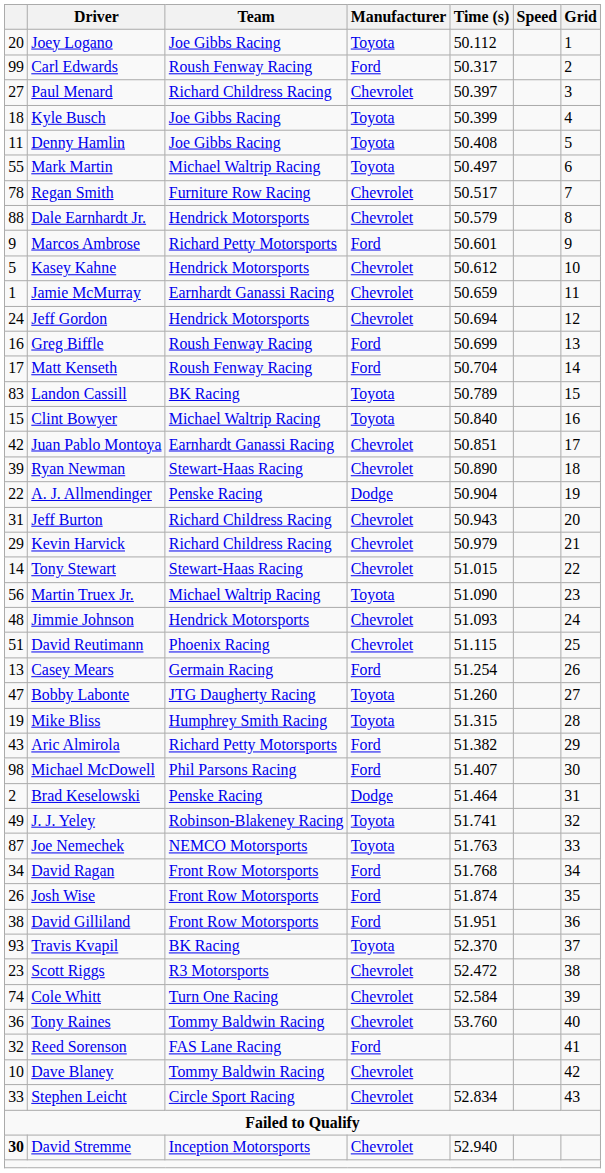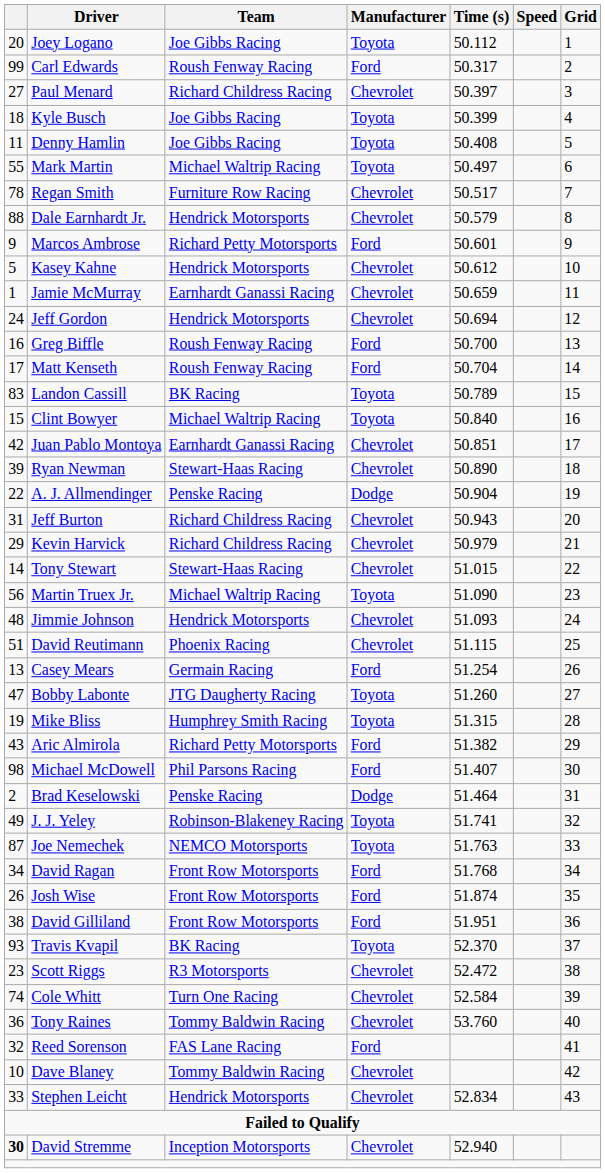 <table class="wikitable">
 <tr>
 <th></th>
 <th>Driver</th>
 <th>Team</th>
 <th>Manufacturer</th>
 <th>Time (s)</th>
 <th>Speed</th>
 <th>Grid</th>
 </tr>
 <tr>
 <td>20</td>
 <td><a href='#'>Joey Logano</a></td>
 <td><a href='#'>Joe Gibbs Racing</a></td>
 <td><a href='#'>Toyota</a></td>
 <td>50.112</td>
 <td></td>
 <td>1</td>
 </tr>
 <tr>
 <td>99</td>
 <td><a href='#'>Carl Edwards</a></td>
 <td><a href='#'>Roush Fenway Racing</a></td>
 <td><a href='#'>Ford</a></td>
 <td>50.317</td>
 <td></td>
 <td>2</td>
 </tr>
 <tr>
 <td>27</td>
 <td><a href='#'>Paul Menard</a></td>
 <td><a href='#'>Richard Childress Racing</a></td>
 <td><a href='#'>Chevrolet</a></td>
 <td>50.397</td>
 <td></td>
 <td>3</td>
 </tr>
 <tr>
 <td>18</td>
 <td><a href='#'>Kyle Busch</a></td>
 <td><a href='#'>Joe Gibbs Racing</a></td>
 <td><a href='#'>Toyota</a></td>
 <td>50.399</td>
 <td></td>
 <td>4</td>
 </tr>
 <tr>
 <td>11</td>
 <td><a href='#'>Denny Hamlin</a></td>
 <td><a href='#'>Joe Gibbs Racing</a></td>
 <td><a href='#'>Toyota</a></td>
 <td>50.408</td>
 <td></td>
 <td>5</td>
 </tr>
 <tr>
 <td>55</td>
 <td><a href='#'>Mark Martin</a></td>
 <td><a href='#'>Michael Waltrip Racing</a></td>
 <td><a href='#'>Toyota</a></td>
 <td>50.497</td>
 <td></td>
 <td>6</td>
 </tr>
 <tr>
 <td>78</td>
 <td><a href='#'>Regan Smith</a></td>
 <td><a href='#'>Furniture Row Racing</a></td>
 <td><a href='#'>Chevrolet</a></td>
 <td>50.517</td>
 <td></td>
 <td>7</td>
 </tr>
 <tr>
 <td>88</td>
 <td><a href='#'>Dale Earnhardt Jr.</a></td>
 <td><a href='#'>Hendrick Motorsports</a></td>
 <td><a href='#'>Chevrolet</a></td>
 <td>50.579</td>
 <td></td>
 <td>8</td>
 </tr>
 <tr>
 <td>9</td>
 <td><a href='#'>Marcos Ambrose</a></td>
 <td><a href='#'>Richard Petty Motorsports</a></td>
 <td><a href='#'>Ford</a></td>
 <td>50.601</td>
 <td></td>
 <td>9</td>
 </tr>
 <tr>
 <td>5</td>
 <td><a href='#'>Kasey Kahne</a></td>
 <td><a href='#'>Hendrick Motorsports</a></td>
 <td><a href='#'>Chevrolet</a></td>
 <td>50.612</td>
 <td></td>
 <td>10</td>
 </tr>
 <tr>
 <td>1</td>
 <td><a href='#'>Jamie McMurray</a></td>
 <td><a href='#'>Earnhardt Ganassi Racing</a></td>
 <td><a href='#'>Chevrolet</a></td>
 <td>50.659</td>
 <td></td>
 <td>11</td>
 </tr>
 <tr>
 <td>24</td>
 <td><a href='#'>Jeff Gordon</a></td>
 <td><a href='#'>Hendrick Motorsports</a></td>
 <td><a href='#'>Chevrolet</a></td>
 <td>50.694</td>
 <td></td>
 <td>12</td>
 </tr>
 <tr>
 <td>16</td>
 <td><a href='#'>Greg Biffle</a></td>
 <td><a href='#'>Roush Fenway Racing</a></td>
 <td><a href='#'>Ford</a></td>
-<td>50.699</td>
+<td>50.700</td>
 <td></td>
 <td>13</td>
 </tr>
 <tr>
 <td>17</td>
 <td><a href='#'>Matt Kenseth</a></td>
 <td><a href='#'>Roush Fenway Racing</a></td>
 <td><a href='#'>Ford</a></td>
 <td>50.704</td>
 <td></td>
 <td>14</td>
 </tr>
 <tr>
 <td>83</td>
 <td><a href='#'>Landon Cassill</a></td>
 <td><a href='#'>BK Racing</a></td>
 <td><a href='#'>Toyota</a></td>
 <td>50.789</td>
 <td></td>
 <td>15</td>
 </tr>
 <tr>
 <td>15</td>
 <td><a href='#'>Clint Bowyer</a></td>
 <td><a href='#'>Michael Waltrip Racing</a></td>
 <td><a href='#'>Toyota</a></td>
 <td>50.840</td>
 <td></td>
 <td>16</td>
 </tr>
 <tr>
 <td>42</td>
 <td><a href='#'>Juan Pablo Montoya</a></td>
 <td><a href='#'>Earnhardt Ganassi Racing</a></td>
 <td><a href='#'>Chevrolet</a></td>
 <td>50.851</td>
 <td></td>
 <td>17</td>
 </tr>
 <tr>
 <td>39</td>
 <td><a href='#'>Ryan Newman</a></td>
 <td><a href='#'>Stewart-Haas Racing</a></td>
 <td><a href='#'>Chevrolet</a></td>
 <td>50.890</td>
 <td></td>
 <td>18</td>
 </tr>
 <tr>
 <td>22</td>
 <td><a href='#'>A. J. Allmendinger</a></td>
 <td><a href='#'>Penske Racing</a></td>
 <td><a href='#'>Dodge</a></td>
 <td>50.904</td>
 <td></td>
 <td>19</td>
 </tr>
 <tr>
 <td>31</td>
 <td><a href='#'>Jeff Burton</a></td>
 <td><a href='#'>Richard Childress Racing</a></td>
 <td><a href='#'>Chevrolet</a></td>
 <td>50.943</td>
 <td></td>
 <td>20</td>
 </tr>
 <tr>
 <td>29</td>
 <td><a href='#'>Kevin Harvick</a></td>
 <td><a href='#'>Richard Childress Racing</a></td>
 <td><a href='#'>Chevrolet</a></td>
 <td>50.979</td>
 <td></td>
 <td>21</td>
 </tr>
 <tr>
 <td>14</td>
 <td><a href='#'>Tony Stewart</a></td>
 <td><a href='#'>Stewart-Haas Racing</a></td>
 <td><a href='#'>Chevrolet</a></td>
 <td>51.015</td>
 <td></td>
 <td>22</td>
 </tr>
 <tr>
 <td>56</td>
 <td><a href='#'>Martin Truex Jr.</a></td>
 <td><a href='#'>Michael Waltrip Racing</a></td>
 <td><a href='#'>Toyota</a></td>
 <td>51.090</td>
 <td></td>
 <td>23</td>
 </tr>
 <tr>
 <td>48</td>
 <td><a href='#'>Jimmie Johnson</a></td>
 <td><a href='#'>Hendrick Motorsports</a></td>
 <td><a href='#'>Chevrolet</a></td>
 <td>51.093</td>
 <td></td>
 <td>24</td>
 </tr>
 <tr>
 <td>51</td>
 <td><a href='#'>David Reutimann</a></td>
 <td><a href='#'>Phoenix Racing</a></td>
 <td><a href='#'>Chevrolet</a></td>
 <td>51.115</td>
 <td></td>
 <td>25</td>
 </tr>
 <tr>
 <td>13</td>
 <td><a href='#'>Casey Mears</a></td>
 <td><a href='#'>Germain Racing</a></td>
 <td><a href='#'>Ford</a></td>
 <td>51.254</td>
 <td></td>
 <td>26</td>
 </tr>
 <tr>
 <td>47</td>
 <td><a href='#'>Bobby Labonte</a></td>
 <td><a href='#'>JTG Daugherty Racing</a></td>
 <td><a href='#'>Toyota</a></td>
 <td>51.260</td>
 <td></td>
 <td>27</td>
 </tr>
 <tr>
 <td>19</td>
 <td><a href='#'>Mike Bliss</a></td>
 <td><a href='#'>Humphrey Smith Racing</a></td>
 <td><a href='#'>Toyota</a></td>
 <td>51.315</td>
 <td></td>
 <td>28</td>
 </tr>
 <tr>
 <td>43</td>
 <td><a href='#'>Aric Almirola</a></td>
 <td><a href='#'>Richard Petty Motorsports</a></td>
 <td><a href='#'>Ford</a></td>
 <td>51.382</td>
 <td></td>
 <td>29</td>
 </tr>
 <tr>
 <td>98</td>
 <td><a href='#'>Michael McDowell</a></td>
 <td><a href='#'>Phil Parsons Racing</a></td>
 <td><a href='#'>Ford</a></td>
 <td>51.407</td>
 <td></td>
 <td>30</td>
 </tr>
 <tr>
 <td>2</td>
 <td><a href='#'>Brad Keselowski</a></td>
 <td><a href='#'>Penske Racing</a></td>
 <td><a href='#'>Dodge</a></td>
 <td>51.464</td>
 <td></td>
 <td>31</td>
 </tr>
 <tr>
 <td>49</td>
 <td><a href='#'>J. J. Yeley</a></td>
 <td><a href='#'>Robinson-Blakeney Racing</a></td>
 <td><a href='#'>Toyota</a></td>
 <td>51.741</td>
 <td></td>
 <td>32</td>
 </tr>
 <tr>
 <td>87</td>
 <td><a href='#'>Joe Nemechek</a></td>
 <td><a href='#'>NEMCO Motorsports</a></td>
 <td><a href='#'>Toyota</a></td>
 <td>51.763</td>
 <td></td>
 <td>33</td>
 </tr>
 <tr>
 <td>34</td>
 <td><a href='#'>David Ragan</a></td>
 <td><a href='#'>Front Row Motorsports</a></td>
 <td><a href='#'>Ford</a></td>
 <td>51.768</td>
 <td></td>
 <td>34</td>
 </tr>
 <tr>
 <td>26</td>
 <td><a href='#'>Josh Wise</a></td>
 <td><a href='#'>Front Row Motorsports</a></td>
 <td><a href='#'>Ford</a></td>
 <td>51.874</td>
 <td></td>
 <td>35</td>
 </tr>
 <tr>
 <td>38</td>
 <td><a href='#'>David Gilliland</a></td>
 <td><a href='#'>Front Row Motorsports</a></td>
 <td><a href='#'>Ford</a></td>
 <td>51.951</td>
 <td></td>
 <td>36</td>
 </tr>
 <tr>
 <td>93</td>
 <td><a href='#'>Travis Kvapil</a></td>
 <td><a href='#'>BK Racing</a></td>
 <td><a href='#'>Toyota</a></td>
 <td>52.370</td>
 <td></td>
 <td>37</td>
 </tr>
 <tr>
 <td>23</td>
 <td><a href='#'>Scott Riggs</a></td>
 <td><a href='#'>R3 Motorsports</a></td>
 <td><a href='#'>Chevrolet</a></td>
 <td>52.472</td>
 <td></td>
 <td>38</td>
 </tr>
 <tr>
 <td>74</td>
 <td><a href='#'>Cole Whitt</a></td>
 <td><a href='#'>Turn One Racing</a></td>
 <td><a href='#'>Chevrolet</a></td>
 <td>52.584</td>
 <td></td>
 <td>39</td>
 </tr>
 <tr>
 <td>36</td>
 <td><a href='#'>Tony Raines</a></td>
 <td><a href='#'>Tommy Baldwin Racing</a></td>
 <td><a href='#'>Chevrolet</a></td>
 <td>53.760</td>
 <td></td>
 <td>40</td>
 </tr>
 <tr>
 <td>32</td>
 <td><a href='#'>Reed Sorenson</a></td>
 <td><a href='#'>FAS Lane Racing</a></td>
 <td><a href='#'>Ford</a></td>
 <td></td>
 <td></td>
 <td>41</td>
 </tr>
 <tr>
 <td>10</td>
 <td><a href='#'>Dave Blaney</a></td>
 <td><a href='#'>Tommy Baldwin Racing</a></td>
 <td><a href='#'>Chevrolet</a></td>
 <td></td>
 <td></td>
 <td>42</td>
 </tr>
 <tr>
 <td>33</td>
 <td><a href='#'>Stephen Leicht</a></td>
-<td><a href='#'>Circle Sport Racing</a></td>
+<td><a href='#'>Hendrick Motorsports</a></td>
 <td><a href='#'>Chevrolet</a></td>
 <td>52.834</td>
 <td></td>
 <td>43</td>
 </tr>
 <tr>
 <td colspan="7" style="text-align:center;"><strong>Failed to Qualify</strong></td>
 </tr>
 <tr>
 <td><strong>30</strong></td>
 <td><a href='#'>David Stremme</a></td>
 <td><a href='#'>Inception Motorsports</a></td>
 <td><a href='#'>Chevrolet</a></td>
 <td>52.940</td>
 <td></td>
 <td></td>
 </tr>
 <tr>
 <td colspan="8"></td>
 </tr>
 </table>
